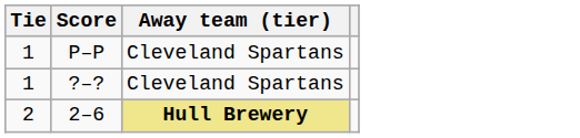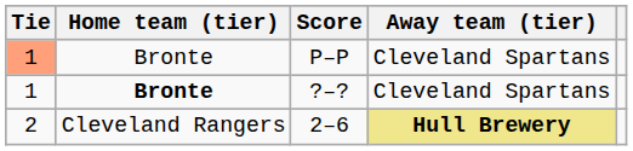 <table class="wikitable" style="text-align:center; font-size:85%">
 <tr>
 <th>Tie</th>
+<th>Home team (tier)</th>
 <th>Score</th>
 <th>Away team (tier)</th>
 <th></th>
 </tr>
 <tr>
-<td align="center">1</td>
+<td align="center" style="background: lightsalmon;">1</td>
+<td>Bronte</td>
 <td align="center">P–P</td>
 <td>Cleveland Spartans</td>
 <td></td>
 </tr>
 <tr>
 <td align="center">1</td>
+<td><strong>Bronte</strong></td>
 <td align="center">?–?</td>
 <td>Cleveland Spartans</td>
 <td></td>
 </tr>
 <tr>
 <td align="center">2</td>
+<td>Cleveland Rangers</td>
 <td align="center">2–6</td>
 <td style="background: khaki;"><strong>Hull Brewery</strong></td>
 <td></td>
 </tr>
 </table>
